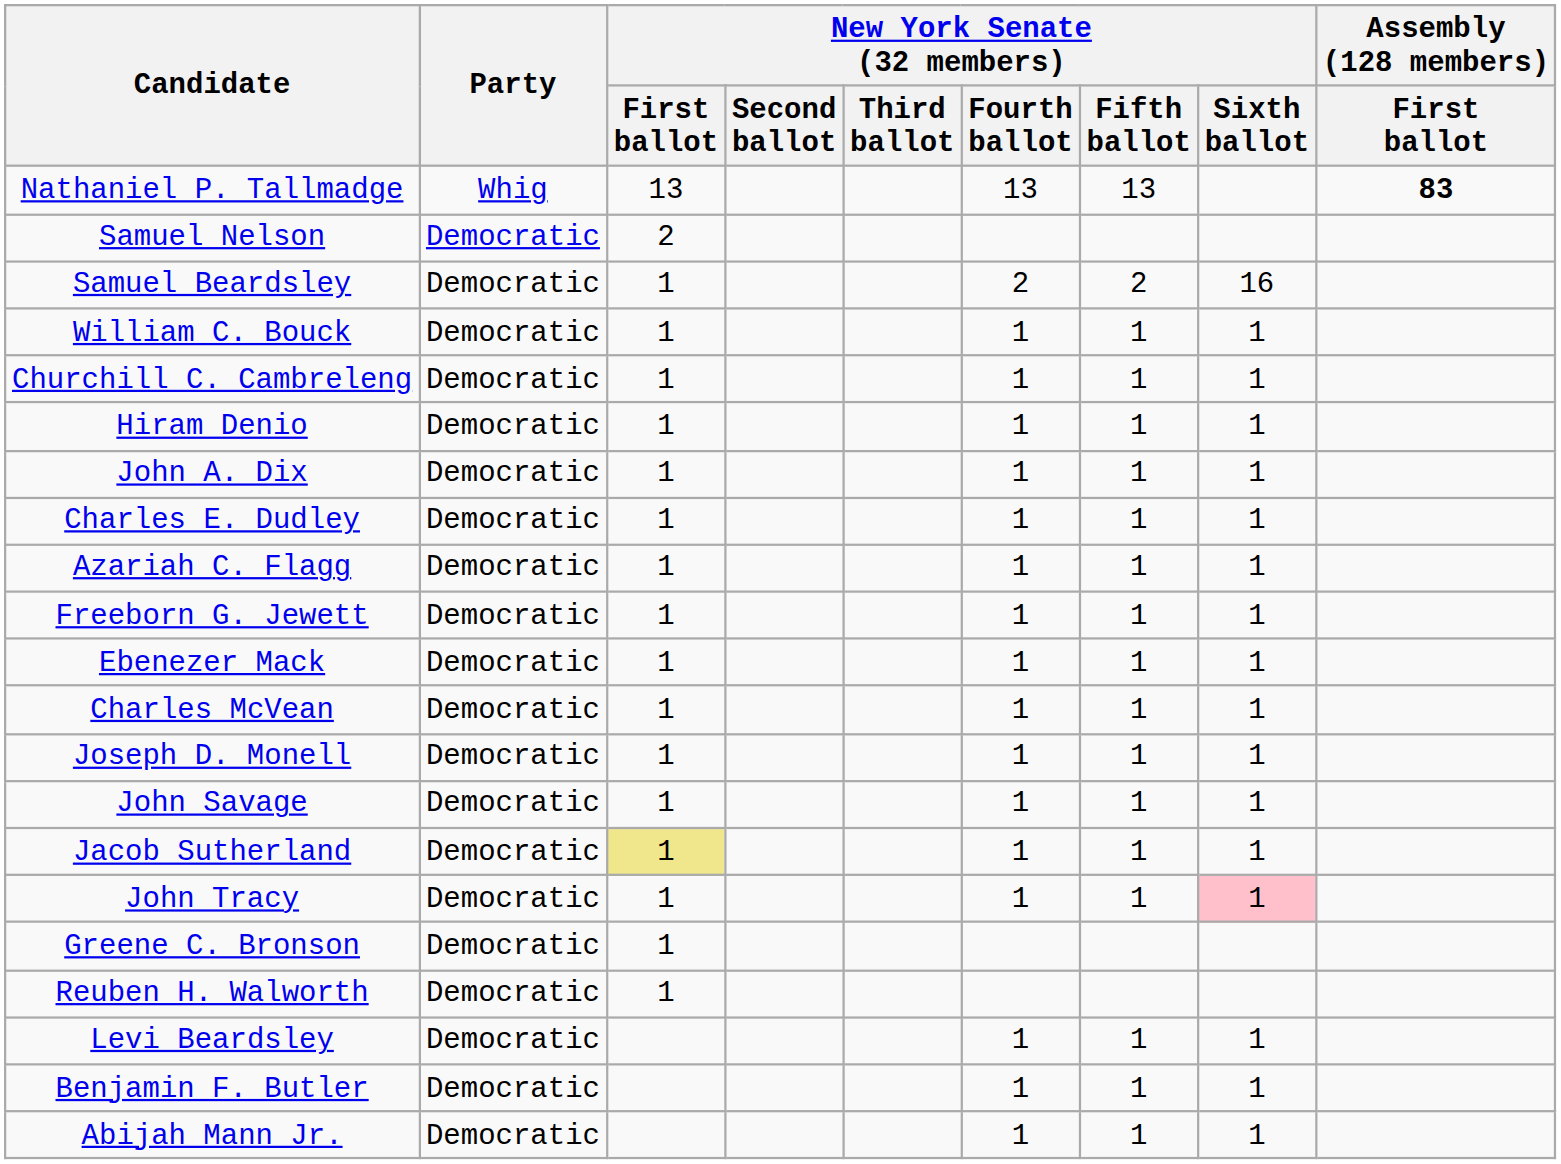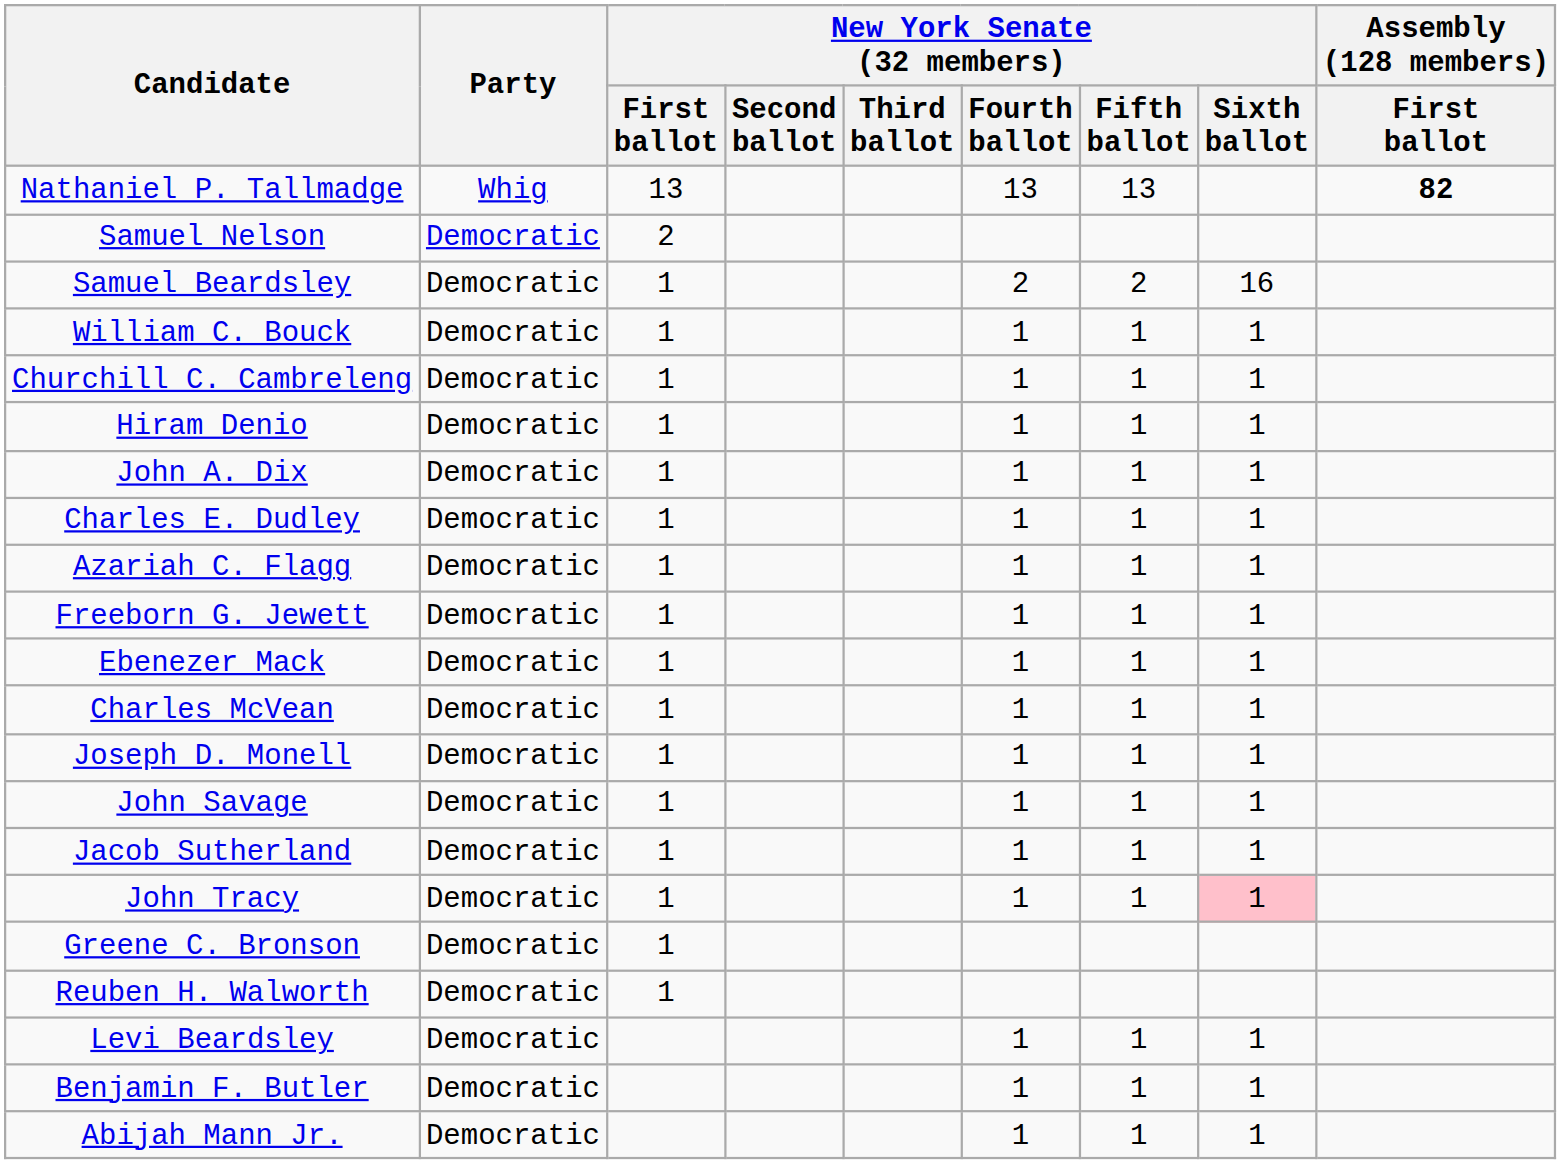 <table class=wikitable style="text-align:center">
 <tr bgcolor=lightgrey>
 <th rowspan=2>Candidate</th>
 <th rowspan=2>Party</th>
 <th colspan=6><a href='#'>New York Senate</a><br>(32 members)</th>
 <th>Assembly<br>(128 members)</th>
 </tr>
 <tr>
 <th>First<br>ballot</th>
 <th>Second<br>ballot</th>
 <th>Third<br>ballot</th>
 <th>Fourth<br>ballot</th>
 <th>Fifth<br>ballot</th>
 <th>Sixth<br>ballot</th>
 <th>First<br>ballot</th>
 </tr>
 <tr>
 <td><a href='#'>Nathaniel P. Tallmadge</a></td>
 <td><a href='#'>Whig</a></td>
 <td>13</td>
 <td></td>
 <td></td>
 <td>13</td>
 <td>13</td>
 <td></td>
-<td> <strong>83</strong></td>
+<td> <strong>82</strong></td>
 </tr>
 <tr>
 <td><a href='#'>Samuel Nelson</a></td>
 <td><a href='#'>Democratic</a></td>
 <td>2</td>
 <td></td>
 <td></td>
 <td></td>
 <td></td>
 <td></td>
 <td></td>
 </tr>
 <tr>
 <td><a href='#'>Samuel Beardsley</a></td>
 <td>Democratic</td>
 <td>1</td>
 <td></td>
 <td></td>
 <td>2</td>
 <td>2</td>
 <td>16</td>
 <td></td>
 </tr>
 <tr>
 <td><a href='#'>William C. Bouck</a></td>
 <td>Democratic</td>
 <td>1</td>
 <td></td>
 <td></td>
 <td>1</td>
 <td>1</td>
 <td>1</td>
 <td></td>
 </tr>
 <tr>
 <td><a href='#'>Churchill C. Cambreleng</a></td>
 <td>Democratic</td>
 <td>1</td>
 <td></td>
 <td></td>
 <td>1</td>
 <td>1</td>
 <td>1</td>
 <td></td>
 </tr>
 <tr>
 <td><a href='#'>Hiram Denio</a></td>
 <td>Democratic</td>
 <td>1</td>
 <td></td>
 <td></td>
 <td>1</td>
 <td>1</td>
 <td>1</td>
 <td></td>
 </tr>
 <tr>
 <td><a href='#'>John A. Dix</a></td>
 <td>Democratic</td>
 <td>1</td>
 <td></td>
 <td></td>
 <td>1</td>
 <td>1</td>
 <td>1</td>
 <td></td>
 </tr>
 <tr>
 <td><a href='#'>Charles E. Dudley</a></td>
 <td>Democratic</td>
 <td>1</td>
 <td></td>
 <td></td>
 <td>1</td>
 <td>1</td>
 <td>1</td>
 <td></td>
 </tr>
 <tr>
 <td><a href='#'>Azariah C. Flagg</a></td>
 <td>Democratic</td>
 <td>1</td>
 <td></td>
 <td></td>
 <td>1</td>
 <td>1</td>
 <td>1</td>
 <td></td>
 </tr>
 <tr>
 <td><a href='#'>Freeborn G. Jewett</a></td>
 <td>Democratic</td>
 <td>1</td>
 <td></td>
 <td></td>
 <td>1</td>
 <td>1</td>
 <td>1</td>
 <td></td>
 </tr>
 <tr>
 <td><a href='#'>Ebenezer Mack</a></td>
 <td>Democratic</td>
 <td>1</td>
 <td></td>
 <td></td>
 <td>1</td>
 <td>1</td>
 <td>1</td>
 <td></td>
 </tr>
 <tr>
 <td><a href='#'>Charles McVean</a></td>
 <td>Democratic</td>
 <td>1</td>
 <td></td>
 <td></td>
 <td>1</td>
 <td>1</td>
 <td>1</td>
 <td></td>
 </tr>
 <tr>
 <td><a href='#'>Joseph D. Monell</a></td>
 <td>Democratic</td>
 <td>1</td>
 <td></td>
 <td></td>
 <td>1</td>
 <td>1</td>
 <td>1</td>
 <td></td>
 </tr>
 <tr>
 <td><a href='#'>John Savage</a></td>
 <td>Democratic</td>
 <td>1</td>
 <td></td>
 <td></td>
 <td>1</td>
 <td>1</td>
 <td>1</td>
 <td></td>
 </tr>
 <tr>
 <td><a href='#'>Jacob Sutherland</a></td>
 <td>Democratic</td>
-<td style="background: khaki;">1</td>
+<td>1</td>
 <td></td>
 <td></td>
 <td>1</td>
 <td>1</td>
 <td>1</td>
 <td></td>
 </tr>
 <tr>
 <td><a href='#'>John Tracy</a></td>
 <td>Democratic</td>
 <td>1</td>
 <td></td>
 <td></td>
 <td>1</td>
 <td>1</td>
 <td style="background: pink;">1</td>
 <td></td>
 </tr>
 <tr>
 <td><a href='#'>Greene C. Bronson</a></td>
 <td>Democratic</td>
 <td>1</td>
 <td></td>
 <td></td>
 <td></td>
 <td></td>
 <td></td>
 <td></td>
 </tr>
 <tr>
 <td><a href='#'>Reuben H. Walworth</a></td>
 <td>Democratic</td>
 <td>1</td>
 <td></td>
 <td></td>
 <td></td>
 <td></td>
 <td></td>
 <td></td>
 </tr>
 <tr>
 <td><a href='#'>Levi Beardsley</a></td>
 <td>Democratic</td>
 <td></td>
 <td></td>
 <td></td>
 <td>1</td>
 <td>1</td>
 <td>1</td>
 <td></td>
 </tr>
 <tr>
 <td><a href='#'>Benjamin F. Butler</a></td>
 <td>Democratic</td>
 <td></td>
 <td></td>
 <td></td>
 <td>1</td>
 <td>1</td>
 <td>1</td>
 <td></td>
 </tr>
 <tr>
 <td><a href='#'>Abijah Mann Jr.</a></td>
 <td>Democratic</td>
 <td></td>
 <td></td>
 <td></td>
 <td>1</td>
 <td>1</td>
 <td>1</td>
 <td></td>
 </tr>
 </table>
